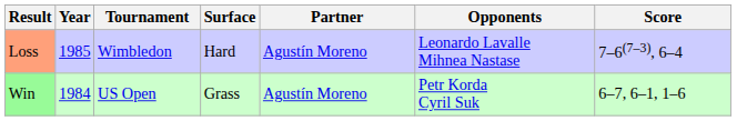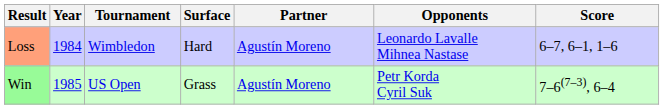 <table class="sortable wikitable">
 <tr>
 <th style="width:40px;">Result</th>
 <th style="width:30px;">Year</th>
 <th style="width:100px;">Tournament</th>
 <th style="width:50px;">Surface</th>
 <th style="width:150px;">Partner</th>
 <th style="width:175px;">Opponents</th>
 <th style="width:130px;" class="unsortable">Score</th>
 </tr>
 <tr style="background:#ccccff;">
 <td style="background:#ffa07a;">Loss</td>
-<td><a href='#'>1985</a></td>
+<td><a href='#'>1984</a></td>
 <td><a href='#'>Wimbledon</a></td>
 <td>Hard</td>
 <td> <a href='#'>Agustín Moreno</a></td>
 <td> <a href='#'>Leonardo Lavalle</a> <br>  <a href='#'>Mihnea Nastase</a></td>
-<td>7–6<sup>(7–3)</sup>, 6–4</td>
+<td>6–7, 6–1, 1–6</td>
 </tr>
 <tr style="background:#ccffcc;">
 <td style="background:#98fb98;">Win</td>
-<td><a href='#'>1984</a></td>
+<td><a href='#'>1985</a></td>
 <td><a href='#'>US Open</a></td>
 <td>Grass</td>
 <td> <a href='#'>Agustín Moreno</a></td>
 <td> <a href='#'>Petr Korda</a> <br>  <a href='#'>Cyril Suk</a></td>
-<td>6–7, 6–1, 1–6</td>
+<td>7–6<sup>(7–3)</sup>, 6–4</td>
 </tr>
 </table>
